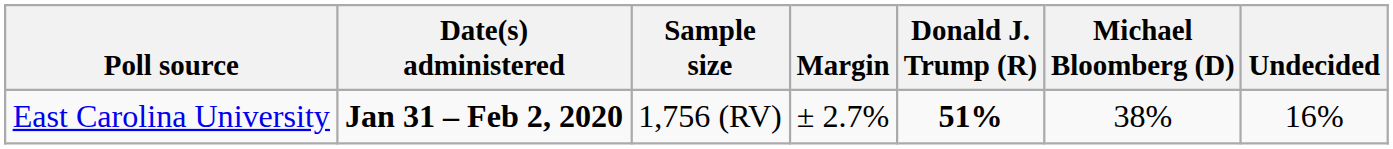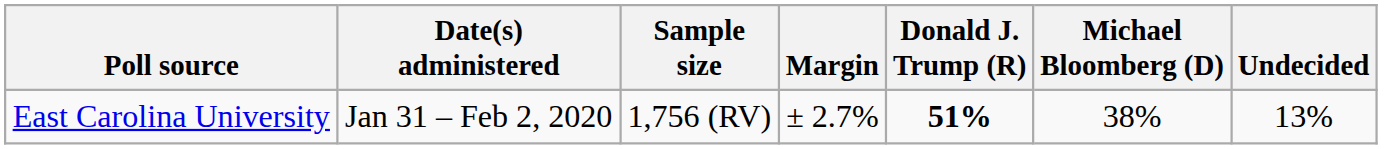 <table class="wikitable" style="font-size:90%;text-align:center;">
 <tr valign=bottom style="font-size:90%;">
 <th>Poll source</th>
 <th>Date(s)<br>administered</th>
 <th>Sample<br>size</th>
 <th>Margin<br></th>
 <th>Donald J.<br>Trump (R)</th>
 <th>Michael<br>Bloomberg (D)</th>
 <th>Undecided</th>
 </tr>
 <tr>
 <td style="text-align:left;"><a href='#'>East Carolina University</a></td>
-<td><strong>Jan 31 – Feb 2, 2020</strong></td>
+<td>Jan 31 – Feb 2, 2020</td>
 <td>1,756 (RV)</td>
 <td>± 2.7%</td>
 <td><strong>51%</strong></td>
 <td>38%</td>
-<td>16%</td>
+<td>13%</td>
 </tr>
 </table>
